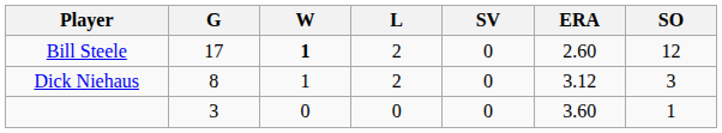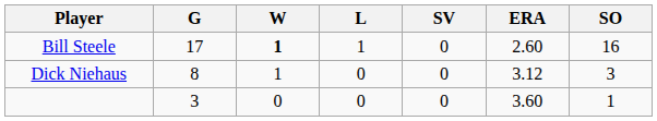 <table class="wikitable sortable">
 <tr>
 <th bgcolor="#DDDDFF" width="16%">Player</th>
 <th bgcolor="#DDDDFF" width="9%">G</th>
 <th bgcolor="#DDDDFF" width="9%">W</th>
 <th bgcolor="#DDDDFF" width="9%">L</th>
 <th bgcolor="#DDDDFF" width="9%">SV</th>
 <th bgcolor="#DDDDFF" width="9%">ERA</th>
 <th bgcolor="#DDDDFF" width="9%">SO</th>
 </tr>
 <tr align="center">
 <td><a href='#'>Bill Steele</a></td>
 <td>17</td>
 <td><strong>1</strong></td>
-<td>2</td>
+<td>1</td>
 <td>0</td>
 <td>2.60</td>
-<td>12</td>
+<td>16</td>
 </tr>
 <tr align="center">
 <td><a href='#'>Dick Niehaus</a></td>
 <td>8</td>
 <td>1</td>
-<td>2</td>
+<td>0</td>
 <td>0</td>
 <td>3.12</td>
 <td>3</td>
 </tr>
 <tr align="center">
 <td></td>
 <td>3</td>
 <td>0</td>
 <td>0</td>
 <td>0</td>
 <td>3.60</td>
 <td>1</td>
 </tr>
 <tr align="center">
 </tr>
 </table>
